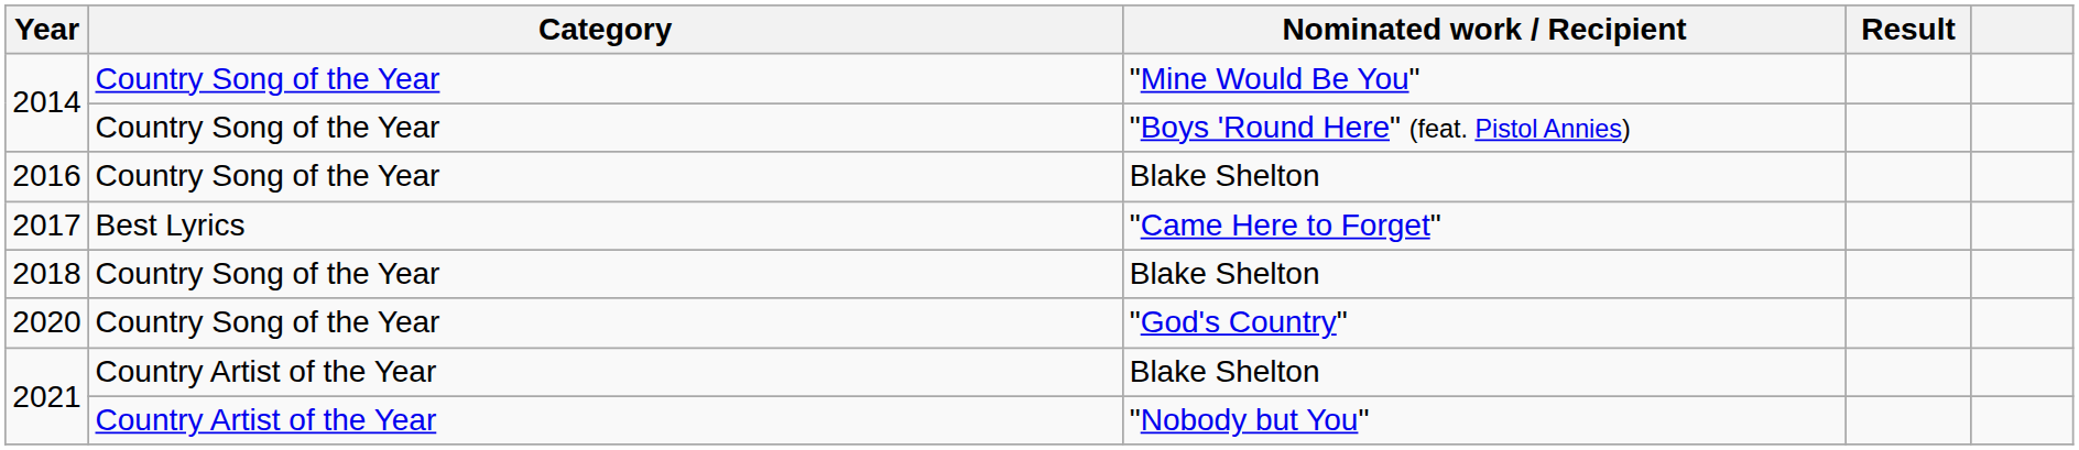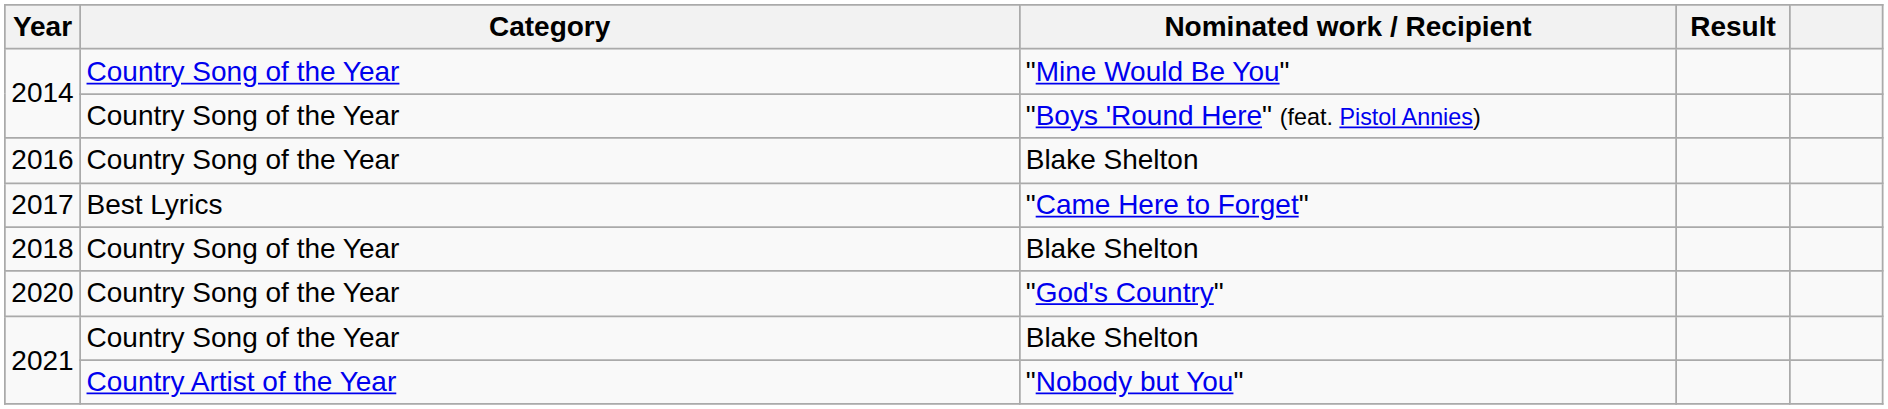 <table class="wikitable plainrowheaders" style="width:85%;">
 <tr>
 <th scope="col" style="width:4%;">Year</th>
 <th scope="col" style="width:50%;">Category</th>
 <th scope="col" style="width:35%;">Nominated work / Recipient</th>
 <th scope="col" style="width:6%;">Result</th>
 <th scope="col" style="width:6%;"></th>
 </tr>
 <tr>
 <td rowspan="2">2014</td>
 <td><a href='#'>Country Song of the Year</a></td>
 <td>"<a href='#'>Mine Would Be You</a>"</td>
 <td></td>
 <td></td>
 </tr>
 <tr>
 <td>Country Song of the Year</td>
 <td>"<a href='#'>Boys 'Round Here</a>" <small>(feat. <a href='#'>Pistol Annies</a>)</small></td>
 <td></td>
 <td></td>
 </tr>
 <tr>
 <td>2016</td>
 <td>Country Song of the Year</td>
 <td>Blake Shelton</td>
 <td></td>
 <td></td>
 </tr>
 <tr>
 <td>2017</td>
 <td>Best Lyrics</td>
 <td>"<a href='#'>Came Here to Forget</a>"</td>
 <td></td>
 <td></td>
 </tr>
 <tr>
 <td>2018</td>
 <td>Country Song of the Year</td>
 <td>Blake Shelton</td>
 <td></td>
 <td></td>
 </tr>
 <tr>
 <td>2020</td>
 <td>Country Song of the Year</td>
 <td>"<a href='#'>God's Country</a>"</td>
 <td></td>
 <td></td>
 </tr>
 <tr>
 <td rowspan="2">2021</td>
-<td>Country Artist of the Year</td>
+<td>Country Song of the Year</td>
 <td>Blake Shelton</td>
 <td></td>
 <td></td>
 </tr>
 <tr>
 <td><a href='#'>Country Artist of the Year</a></td>
 <td>"<a href='#'>Nobody but You</a>"</td>
 <td></td>
 <td></td>
 </tr>
 </table>
